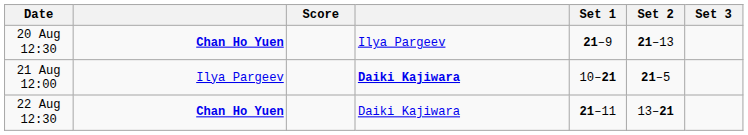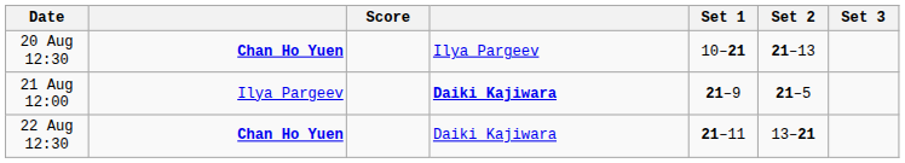 <table class="wikitable" style="text-align:center; font-size:90%">
 <tr>
 <th width="60">Date</th>
 <th align="right" width="200"></th>
 <th width="60">Score</th>
 <th align="left" width="200"></th>
 <th width="50">Set 1</th>
 <th width="50">Set 2</th>
 <th width="50">Set 3</th>
 </tr>
 <tr>
 <td>20 Aug<br>12:30</td>
 <td align="right"><strong><a href='#'>Chan Ho Yuen</a> </strong></td>
 <td align="center"></td>
 <td align="left"> <a href='#'>Ilya Pargeev</a></td>
-<td><strong>21</strong>–9</td>
+<td>10–<strong>21</strong></td>
 <td><strong>21</strong>–13</td>
 <td></td>
 </tr>
 <tr>
 <td>21 Aug<br>12:00</td>
 <td align="right"><a href='#'>Ilya Pargeev</a> </td>
 <td align="center"></td>
 <td align="left"><strong> <a href='#'>Daiki Kajiwara</a></strong></td>
-<td>10–<strong>21</strong></td>
+<td><strong>21</strong>–9</td>
 <td><strong>21</strong>–5</td>
 <td></td>
 </tr>
 <tr>
 <td>22 Aug<br>12:30</td>
 <td align="right"><strong><a href='#'>Chan Ho Yuen</a> </strong></td>
 <td align="center"></td>
 <td align="left"> <a href='#'>Daiki Kajiwara</a></td>
 <td><strong>21</strong>–11</td>
 <td>13–<strong>21</strong></td>
 <td></td>
 </tr>
 </table>
